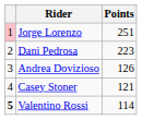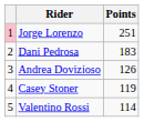 <table class="wikitable" style="font-size: 95%;">
 <tr>
 <th></th>
 <th>Rider</th>
 <th>Points</th>
 </tr>
 <tr>
 <td align=center style="background: pink;">1</td>
 <td> <a href='#'>Jorge Lorenzo</a></td>
 <td align=right>251</td>
 </tr>
 <tr>
 <td align=center>2</td>
 <td> <a href='#'>Dani Pedrosa</a></td>
-<td align=right>223</td>
+<td align=right>183</td>
 </tr>
 <tr>
 <td align=center>3</td>
 <td> <a href='#'>Andrea Dovizioso</a></td>
 <td align=right>126</td>
 </tr>
 <tr>
 <td align=center>4</td>
 <td> <a href='#'>Casey Stoner</a></td>
-<td align=right>121</td>
+<td align=right>119</td>
 </tr>
 <tr>
-<td align=center><strong>5</strong></td>
+<td align=center>5</td>
 <td> <a href='#'>Valentino Rossi</a></td>
 <td align=right>114</td>
 </tr>
 </table>
